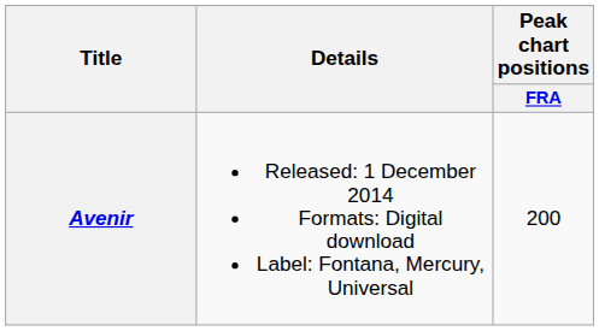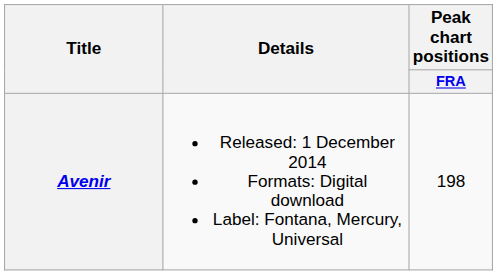 <table class="wikitable plainrowheaders" style="text-align:center;">
 <tr>
 <th scope="col" rowspan="2" style="width:8.8em;">Title</th>
 <th scope="col" rowspan="2" style="width:13.9em;">Details</th>
 <th scope="col" colspan="1">Peak chart positions</th>
 </tr>
 <tr>
 <th scope="col" style="width:3em;font-size:85%;"><a href='#'>FRA</a><br></th>
 </tr>
 <tr>
 <th scope="row"><em><a href='#'>Avenir</a></em></th>
 <td><br><ul><li>Released: 1 December 2014</li><li>Formats: Digital download</li><li>Label: Fontana, Mercury, Universal</li></ul></td>
-<td>200</td>
+<td>198</td>
 </tr>
 </table>
